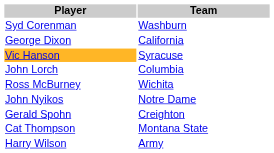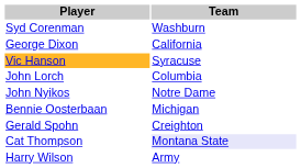 <table style="width:400px" "border:'1' 'solid' 'gray'">
 <tr>
 <th style="background:#CCCCCC;width:50%">Player</th>
 <th style="background:#CCCCCC;width:50%">Team</th>
 </tr>
 <tr>
 <td><a href='#'>Syd Corenman</a></td>
 <td><a href='#'>Washburn</a></td>
 </tr>
 <tr>
 <td><a href='#'>George Dixon</a></td>
 <td><a href='#'>California</a></td>
 </tr>
 <tr>
 <td style="background-color:#ffb626"><a href='#'>Vic Hanson</a></td>
 <td><a href='#'>Syracuse</a></td>
 </tr>
 <tr>
 <td><a href='#'>John Lorch</a></td>
 <td><a href='#'>Columbia</a></td>
 </tr>
 <tr>
-<td><a href='#'>Ross McBurney</a></td>
-<td><a href='#'>Wichita</a></td>
+<td><a href='#'>John Nyikos</a></td>
+<td><a href='#'>Notre Dame</a></td>
 </tr>
 <tr>
-<td><a href='#'>John Nyikos</a></td>
-<td><a href='#'>Notre Dame</a></td>
+<td><a href='#'>Bennie Oosterbaan</a></td>
+<td><a href='#'>Michigan</a></td>
 </tr>
 <tr>
 <td><a href='#'>Gerald Spohn</a></td>
 <td><a href='#'>Creighton</a></td>
 </tr>
 <tr>
 <td><a href='#'>Cat Thompson</a></td>
-<td><a href='#'>Montana State</a></td>
+<td style="background: lavender;"><a href='#'>Montana State</a></td>
 </tr>
 <tr>
 <td><a href='#'>Harry Wilson</a></td>
 <td><a href='#'>Army</a></td>
 </tr>
 </table>
